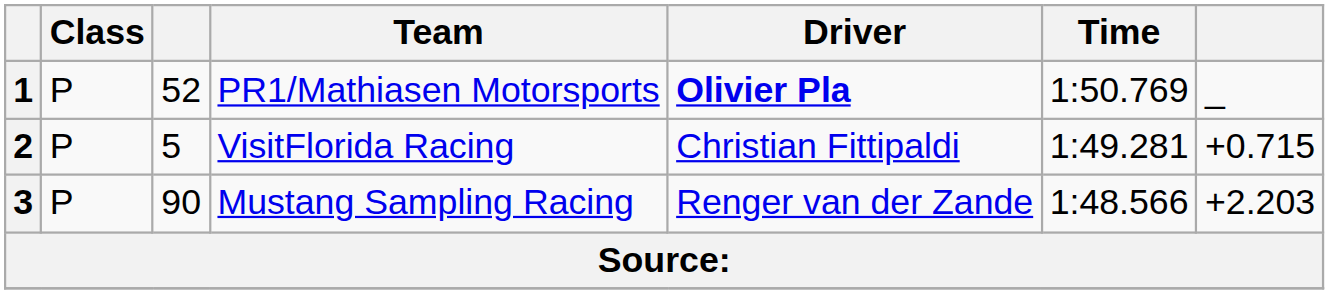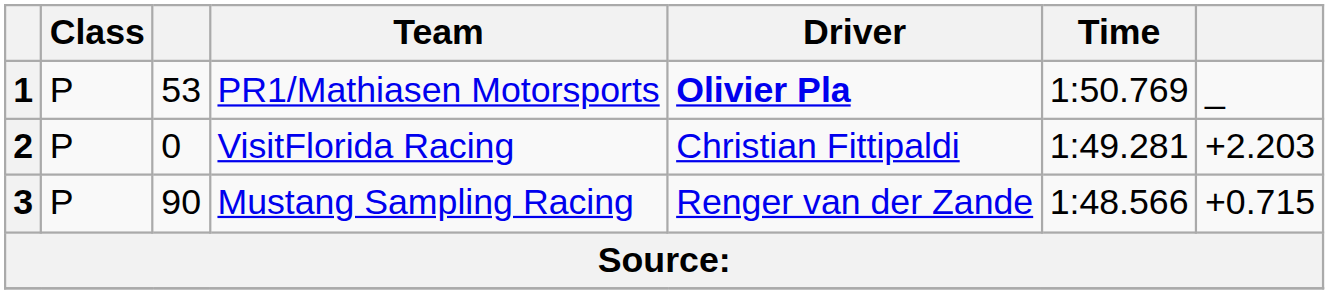 <table class="wikitable">
 <tr>
 <th scope="col"></th>
 <th scope="col">Class</th>
 <th scope="col"></th>
 <th scope="col">Team</th>
 <th scope="col">Driver</th>
 <th scope="col">Time</th>
 <th scope="col"></th>
 </tr>
 <tr>
 <th scope="row">1</th>
 <td>P</td>
-<td>52</td>
+<td>53</td>
 <td><a href='#'>PR1/Mathiasen Motorsports</a></td>
 <td><strong><a href='#'>Olivier Pla</a></strong></td>
 <td>1:50.769</td>
 <td>_</td>
 </tr>
 <tr>
 <th scope="row">2</th>
 <td>P</td>
-<td>5</td>
+<td>0</td>
 <td><a href='#'>VisitFlorida Racing</a></td>
 <td><a href='#'>Christian Fittipaldi</a></td>
 <td>1:49.281</td>
-<td>+0.715</td>
+<td>+2.203</td>
 </tr>
 <tr>
 <th scope="row">3</th>
 <td>P</td>
 <td>90</td>
 <td><a href='#'>Mustang Sampling Racing</a></td>
 <td><a href='#'>Renger van der Zande</a></td>
 <td>1:48.566</td>
-<td>+2.203</td>
+<td>+0.715</td>
 </tr>
 <tr>
 <th colspan="7">Source:</th>
 </tr>
 <tr>
 </tr>
 </table>
